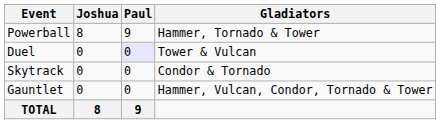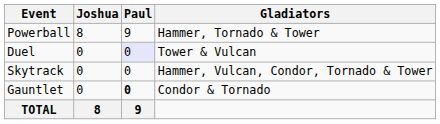 <table class="wikitable">
 <tr>
 <th>Event</th>
 <th>Joshua</th>
 <th>Paul</th>
 <th>Gladiators</th>
 </tr>
 <tr>
 <td>Powerball</td>
 <td>8</td>
 <td>9</td>
 <td>Hammer, Tornado & Tower</td>
 </tr>
 <tr>
 <td>Duel</td>
 <td>0</td>
 <td style="background: lavender;">0</td>
 <td>Tower & Vulcan</td>
 </tr>
 <tr>
 <td>Skytrack</td>
 <td>0</td>
 <td>0</td>
-<td>Condor & Tornado</td>
+<td>Hammer, Vulcan, Condor, Tornado & Tower</td>
 </tr>
 <tr>
 <td>Gauntlet</td>
 <td>0</td>
-<td>0</td>
-<td>Hammer, Vulcan, Condor, Tornado & Tower</td>
+<td><strong>0</strong></td>
+<td>Condor & Tornado</td>
 </tr>
 <tr>
 <th>TOTAL</th>
 <th>8</th>
 <th>9</th>
 </tr>
 </table>
